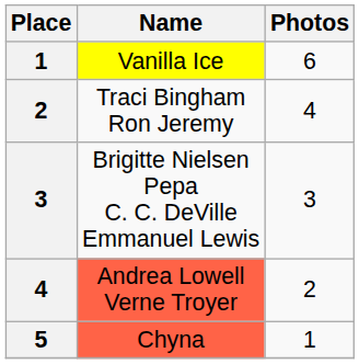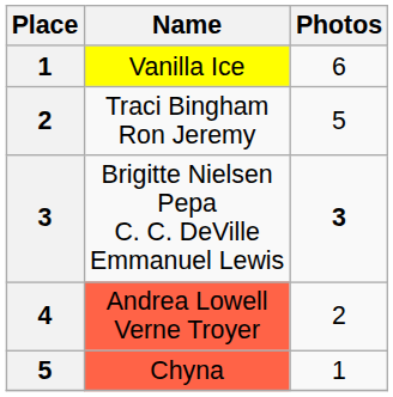 <table class="wikitable" style="text-align:center;margin:1em auto">
 <tr>
 <th>Place</th>
 <th>Name</th>
 <th>Photos</th>
 </tr>
 <tr>
 <th>1</th>
 <td bgcolor="yellow">Vanilla Ice</td>
 <td>6</td>
 </tr>
 <tr>
 <th>2</th>
 <td>Traci Bingham<br>Ron Jeremy</td>
-<td>4</td>
+<td>5</td>
 </tr>
 <tr>
 <th>3</th>
 <td>Brigitte Nielsen<br>Pepa<br>C. C. DeVille<br>Emmanuel Lewis</td>
-<td>3</td>
+<td><strong>3</strong></td>
 </tr>
 <tr>
 <th>4</th>
 <td bgcolor="tomato">Andrea Lowell<br>Verne Troyer</td>
 <td>2</td>
 </tr>
 <tr>
 <th>5</th>
 <td bgcolor="tomato">Chyna</td>
 <td>1</td>
 </tr>
 <tr>
 </tr>
 </table>
